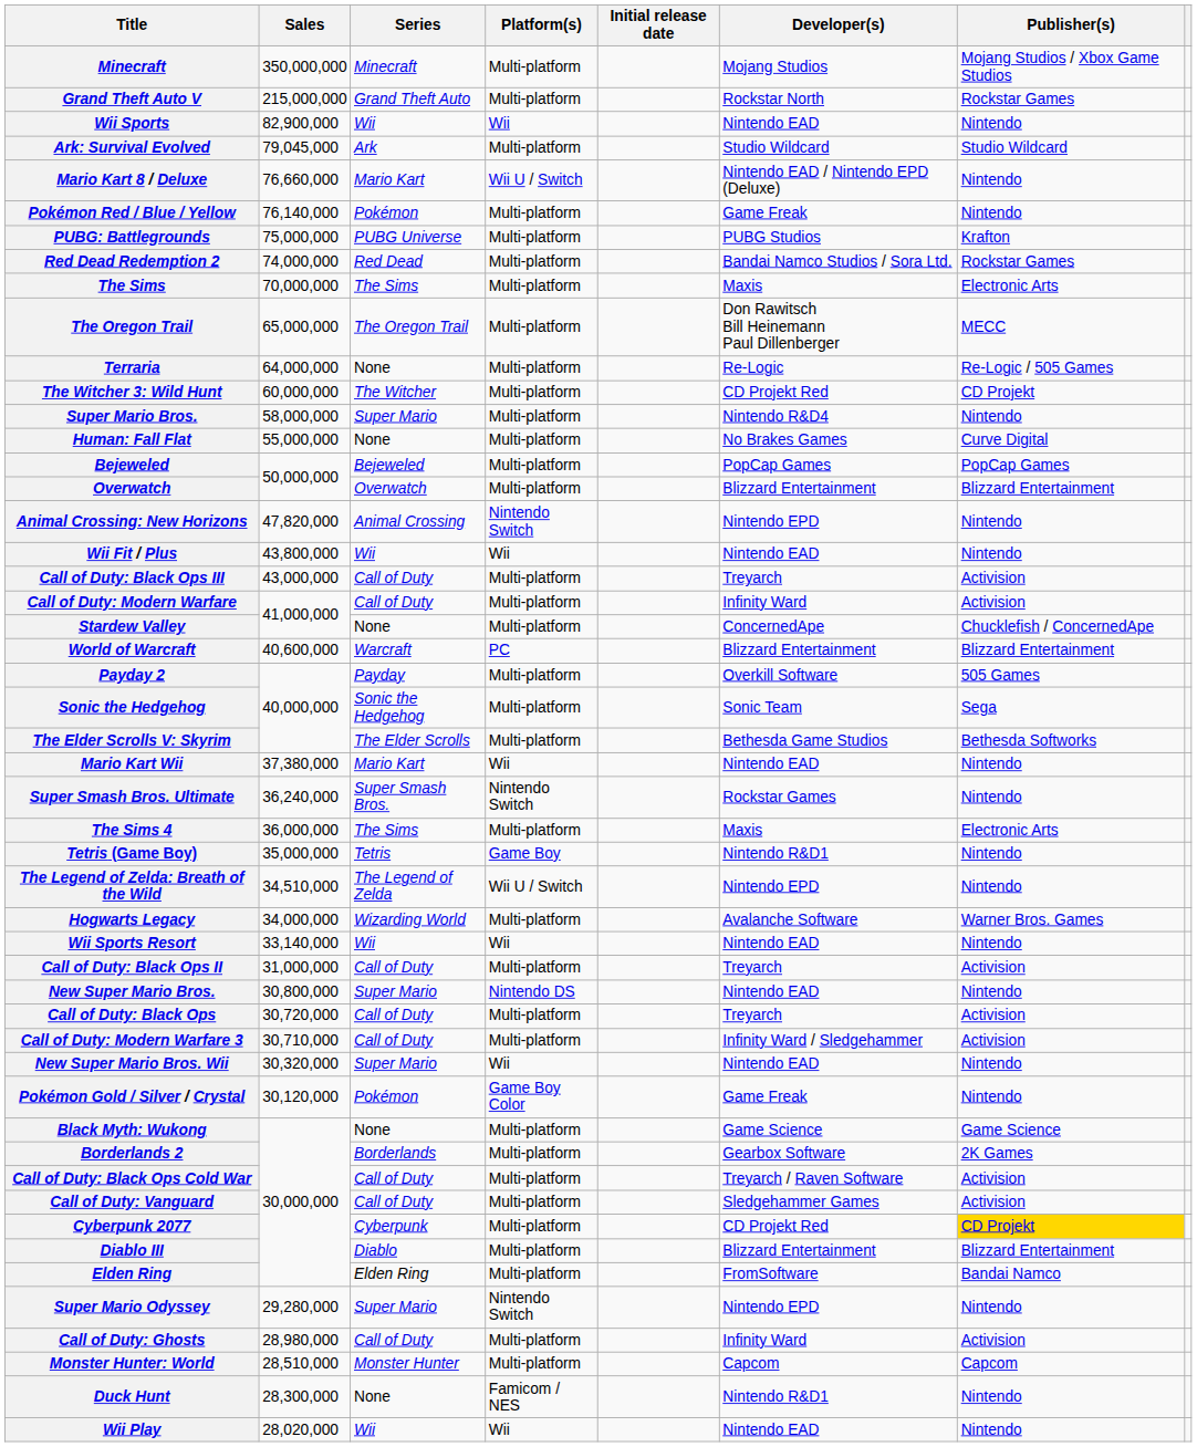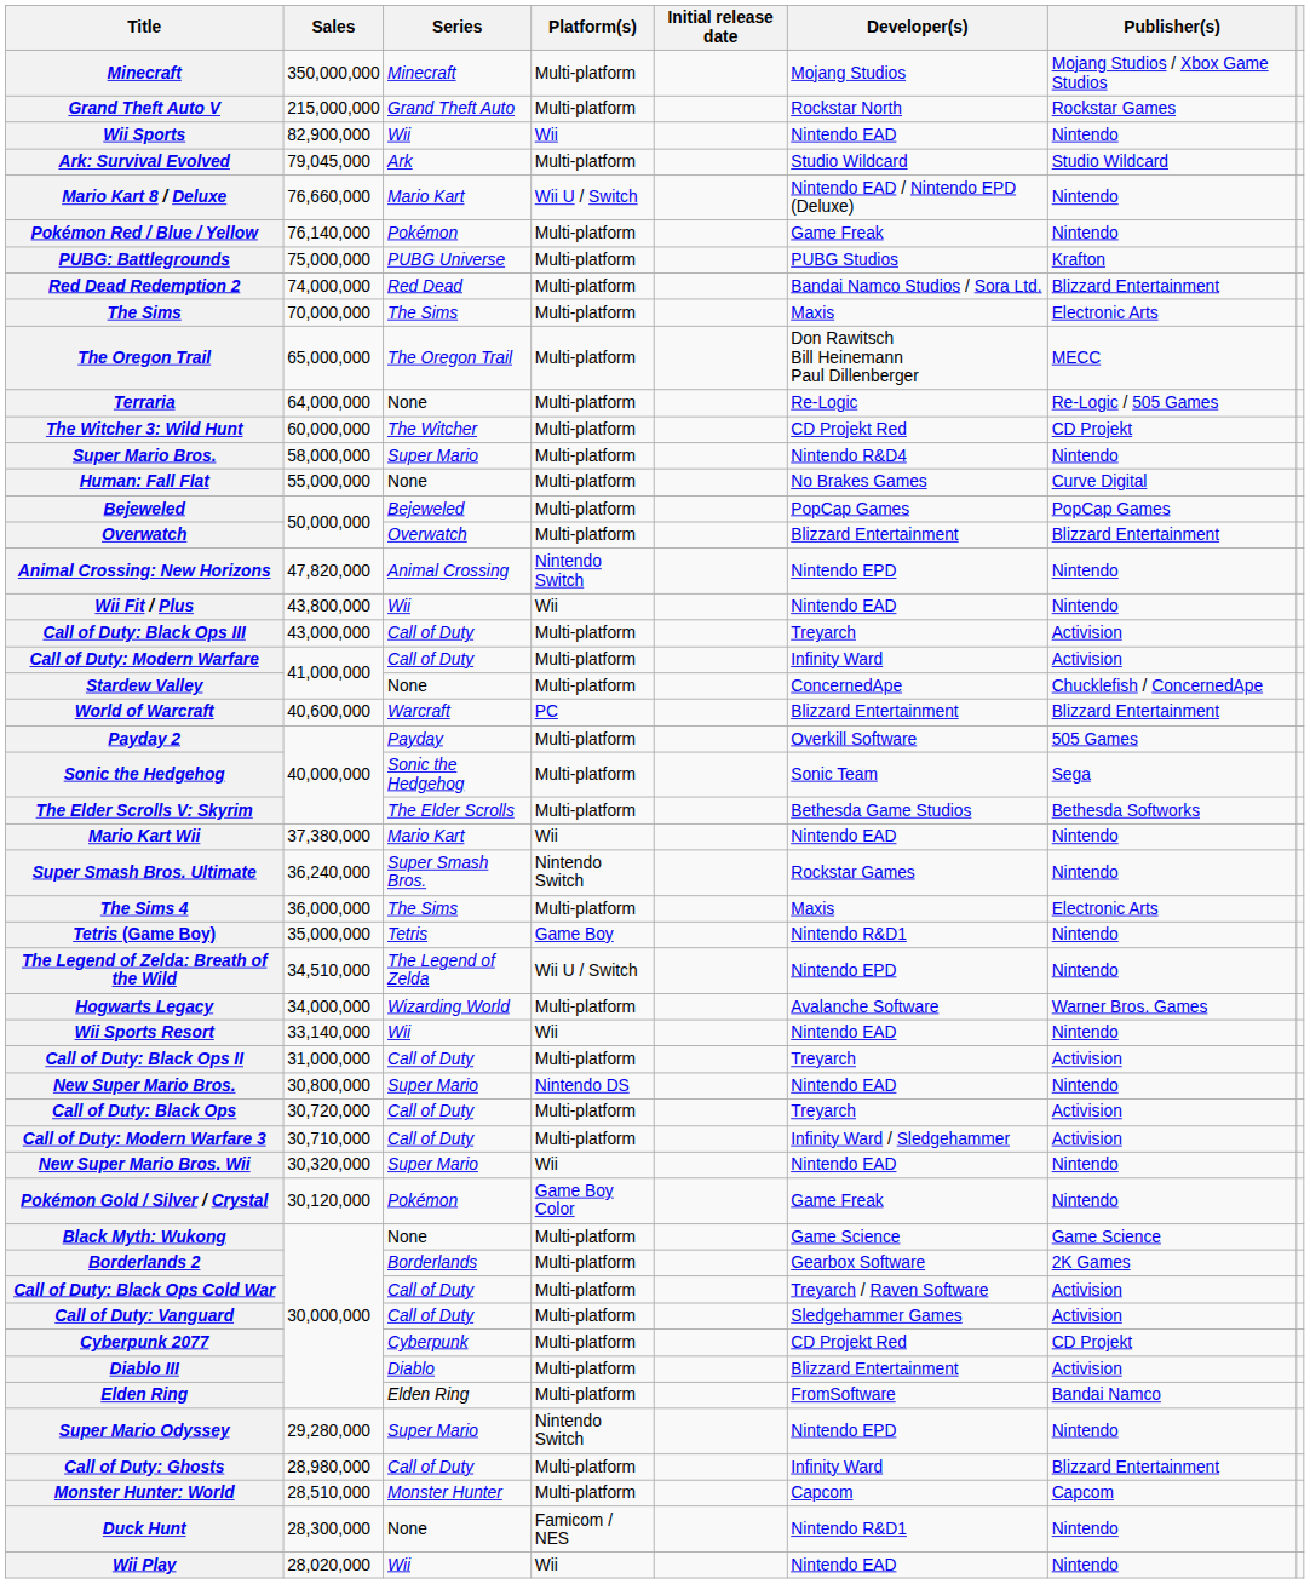 <table class="wikitable sortable plainrowheaders">
 <tr>
 <th scope="col">Title</th>
 <th scope="col">Sales</th>
 <th scope="col">Series</th>
 <th scope="col">Platform(s)</th>
 <th scope="col">Initial release date</th>
 <th scope="col">Developer(s)</th>
 <th scope="col">Publisher(s)</th>
 <th scope="col" class="unsortable"></th>
 </tr>
 <tr>
 <th scope=row><em><a href='#'>Minecraft</a></em></th>
 <td>350,000,000</td>
 <td><em><a href='#'>Minecraft</a></em></td>
 <td>Multi-platform</td>
 <td></td>
 <td><a href='#'>Mojang Studios</a></td>
 <td><a href='#'>Mojang Studios</a> / <a href='#'>Xbox Game Studios</a></td>
 <td style="text-align:center;"></td>
 </tr>
 <tr>
 <th scope=row><em><a href='#'>Grand Theft Auto V</a></em></th>
 <td>215,000,000</td>
 <td><em><a href='#'>Grand Theft Auto</a></em></td>
 <td>Multi-platform</td>
 <td></td>
 <td><a href='#'>Rockstar North</a></td>
 <td><a href='#'>Rockstar Games</a></td>
 <td style="text-align:center;"></td>
 </tr>
 <tr>
 <th scope=row><em><a href='#'>Wii Sports</a></em></th>
 <td>82,900,000</td>
 <td><em><a href='#'>Wii</a></em></td>
 <td><a href='#'>Wii</a></td>
 <td></td>
 <td><a href='#'>Nintendo EAD</a></td>
 <td><a href='#'>Nintendo</a></td>
 <td style="text-align:center;"></td>
 </tr>
 <tr>
 <th scope="row"><em><a href='#'>Ark: Survival Evolved</a></em></th>
 <td>79,045,000</td>
 <td><a href='#'><em>Ark</em></a></td>
 <td>Multi-platform</td>
 <td></td>
 <td><a href='#'>Studio Wildcard</a></td>
 <td><a href='#'>Studio Wildcard</a></td>
 <td style="text-align:center;"></td>
 </tr>
 <tr>
 <th scope="row"><em><a href='#'>Mario Kart 8</a> / <a href='#'>Deluxe</a></em></th>
 <td>76,660,000</td>
 <td><em><a href='#'>Mario Kart</a></em></td>
 <td><a href='#'>Wii U</a> / <a href='#'>Switch</a></td>
 <td></td>
 <td><a href='#'>Nintendo EAD</a> / <a href='#'>Nintendo EPD</a> (Deluxe)</td>
 <td><a href='#'>Nintendo</a></td>
 <td style="text-align:center;"></td>
 </tr>
 <tr>
 <th scope=row><em><a href='#'>Pokémon Red / Blue / Yellow</a></em></th>
 <td>76,140,000</td>
 <td><em><a href='#'>Pokémon</a></em></td>
 <td>Multi-platform</td>
 <td></td>
 <td><a href='#'>Game Freak</a></td>
 <td><a href='#'>Nintendo</a></td>
 <td style="text-align:center;"></td>
 </tr>
 <tr>
 <th scope=row><em><a href='#'>PUBG: Battlegrounds</a></em></th>
 <td>75,000,000</td>
 <td><em><a href='#'>PUBG Universe</a></em></td>
 <td>Multi-platform</td>
 <td></td>
 <td><a href='#'>PUBG Studios</a></td>
 <td><a href='#'>Krafton</a></td>
 <td style="text-align:center;"></td>
 </tr>
 <tr>
 <th scope=row><em><a href='#'>Red Dead Redemption 2</a></em></th>
 <td>74,000,000</td>
 <td><em><a href='#'>Red Dead</a></em></td>
 <td>Multi-platform</td>
 <td></td>
 <td><a href='#'>Bandai Namco Studios</a> / <a href='#'>Sora Ltd.</a></td>
-<td><a href='#'>Rockstar Games</a></td>
+<td><a href='#'>Blizzard Entertainment</a></td>
 <td style="text-align:center;"></td>
 </tr>
 <tr>
 <th scope=row><em><a href='#'>The Sims</a></em></th>
 <td>70,000,000</td>
 <td><em><a href='#'>The Sims</a></em></td>
 <td>Multi-platform</td>
 <td></td>
 <td><a href='#'>Maxis</a></td>
 <td><a href='#'>Electronic Arts</a></td>
 <td style="text-align:center;"></td>
 </tr>
 <tr>
 <th scope=row><em><a href='#'>The Oregon Trail</a></em></th>
 <td>65,000,000</td>
 <td><em><a href='#'>The Oregon Trail</a></em></td>
 <td>Multi-platform</td>
 <td></td>
 <td>Don Rawitsch<br>Bill Heinemann<br>Paul Dillenberger</td>
 <td><a href='#'>MECC</a></td>
 <td style="text-align:center;"></td>
 </tr>
 <tr>
 <th scope=row><em><a href='#'>Terraria</a></em></th>
 <td>64,000,000</td>
 <td>None</td>
 <td>Multi-platform</td>
 <td></td>
 <td><a href='#'>Re-Logic</a></td>
 <td><a href='#'>Re-Logic</a> / <a href='#'>505 Games</a></td>
 <td style="text-align:center;"></td>
 </tr>
 <tr>
 <th scope=row><em><a href='#'>The Witcher 3: Wild Hunt</a></em></th>
 <td>60,000,000</td>
 <td><em><a href='#'>The Witcher</a></em></td>
 <td>Multi-platform</td>
 <td></td>
 <td><a href='#'>CD Projekt Red</a></td>
 <td><a href='#'>CD Projekt</a></td>
 <td style="text-align:center;"></td>
 </tr>
 <tr>
 <th scope=row><em><a href='#'>Super Mario Bros.</a></em></th>
 <td>58,000,000</td>
 <td><em><a href='#'>Super Mario</a></em></td>
 <td>Multi-platform</td>
 <td></td>
 <td><a href='#'>Nintendo R&D4</a></td>
 <td><a href='#'>Nintendo</a></td>
 <td style="text-align:center;"></td>
 </tr>
 <tr>
 <th scope=row><em><a href='#'>Human: Fall Flat</a></em></th>
 <td>55,000,000</td>
 <td>None</td>
 <td>Multi-platform</td>
 <td></td>
 <td><a href='#'>No Brakes Games</a></td>
 <td><a href='#'>Curve Digital</a></td>
 <td style="text-align:center;"></td>
 </tr>
 <tr>
 <th scope=row><em><a href='#'>Bejeweled</a></em></th>
 <td rowspan="2">50,000,000</td>
 <td><em><a href='#'>Bejeweled</a></em></td>
 <td>Multi-platform</td>
 <td></td>
 <td><a href='#'>PopCap Games</a></td>
 <td><a href='#'>PopCap Games</a></td>
 <td style="text-align:center;"></td>
 </tr>
 <tr>
 <th scope=row><em><a href='#'>Overwatch</a></em></th>
 <td><em><a href='#'>Overwatch</a></em></td>
 <td>Multi-platform</td>
 <td></td>
 <td><a href='#'>Blizzard Entertainment</a></td>
 <td><a href='#'>Blizzard Entertainment</a></td>
 <td style="text-align:center;"></td>
 </tr>
 <tr>
 <th scope=row><em><a href='#'>Animal Crossing: New Horizons</a></em></th>
 <td>47,820,000</td>
 <td><em><a href='#'>Animal Crossing</a></em></td>
 <td><a href='#'>Nintendo Switch</a></td>
 <td></td>
 <td><a href='#'>Nintendo EPD</a></td>
 <td><a href='#'>Nintendo</a></td>
 <td style="text-align:center;"></td>
 </tr>
 <tr>
 <th scope=row><em><a href='#'>Wii Fit</a> / <a href='#'>Plus</a></em></th>
 <td>43,800,000</td>
 <td><em><a href='#'>Wii</a></em></td>
 <td>Wii</td>
 <td></td>
 <td><a href='#'>Nintendo EAD</a></td>
 <td><a href='#'>Nintendo</a></td>
 <td style="text-align:center;"></td>
 </tr>
 <tr>
 <th scope=row><em><a href='#'>Call of Duty: Black Ops III</a></em></th>
 <td>43,000,000</td>
 <td><em><a href='#'>Call of Duty</a></em></td>
 <td>Multi-platform</td>
 <td></td>
 <td><a href='#'>Treyarch</a></td>
 <td><a href='#'>Activision</a></td>
 <td style="text-align:center;"></td>
 </tr>
 <tr>
 <th scope="row"><a href='#'><em>Call of Duty: Modern Warfare</em></a></th>
 <td rowspan="2">41,000,000</td>
 <td><em><a href='#'>Call of Duty</a></em></td>
 <td>Multi-platform</td>
 <td></td>
 <td><a href='#'>Infinity Ward</a></td>
 <td><a href='#'>Activision</a></td>
 <td style="text-align:center;"></td>
 </tr>
 <tr>
 <th scope="row"><em><a href='#'>Stardew Valley</a></em></th>
 <td>None</td>
 <td>Multi-platform</td>
 <td></td>
 <td><a href='#'>ConcernedApe</a></td>
 <td><a href='#'>Chucklefish</a> / <a href='#'>ConcernedApe</a></td>
 <td style="text-align:center;"></td>
 </tr>
 <tr>
 <th scope=row><em><a href='#'>World of Warcraft</a></em></th>
 <td>40,600,000</td>
 <td><em><a href='#'>Warcraft</a></em></td>
 <td><a href='#'>PC</a></td>
 <td></td>
 <td><a href='#'>Blizzard Entertainment</a></td>
 <td><a href='#'>Blizzard Entertainment</a></td>
 <td style="text-align:center;"></td>
 </tr>
 <tr>
 <th scope="row"><a href='#'><em>Payday 2</em></a></th>
 <td rowspan="3">40,000,000</td>
 <td><a href='#'><em>Payday</em></a></td>
 <td>Multi-platform</td>
 <td></td>
 <td><a href='#'>Overkill Software</a></td>
 <td><a href='#'>505 Games</a></td>
 <td style="text-align:center;"></td>
 </tr>
 <tr>
 <th scope=row><em><a href='#'>Sonic the Hedgehog</a></em></th>
 <td><em><a href='#'>Sonic the Hedgehog</a></em></td>
 <td>Multi-platform</td>
 <td></td>
 <td><a href='#'>Sonic Team</a></td>
 <td><a href='#'>Sega</a></td>
 <td style="text-align:center;"></td>
 </tr>
 <tr>
 <th scope=row><em><a href='#'>The Elder Scrolls V: Skyrim</a></em></th>
 <td><em><a href='#'>The Elder Scrolls</a></em></td>
 <td>Multi-platform</td>
 <td></td>
 <td><a href='#'>Bethesda Game Studios</a></td>
 <td><a href='#'>Bethesda Softworks</a></td>
 <td style="text-align:center;"></td>
 </tr>
 <tr>
 <th scope=row><em><a href='#'>Mario Kart Wii</a></em></th>
 <td>37,380,000</td>
 <td><em><a href='#'>Mario Kart</a></em></td>
 <td>Wii</td>
 <td></td>
 <td><a href='#'>Nintendo EAD</a></td>
 <td><a href='#'>Nintendo</a></td>
 <td style="text-align:center;"></td>
 </tr>
 <tr>
 <th scope=row><em><a href='#'>Super Smash Bros. Ultimate</a></em></th>
 <td>36,240,000</td>
 <td><em><a href='#'>Super Smash Bros.</a></em></td>
 <td>Nintendo Switch</td>
 <td></td>
 <td><a href='#'>Rockstar Games</a></td>
 <td><a href='#'>Nintendo</a></td>
 <td style="text-align:center;"></td>
 </tr>
 <tr>
 <th scope=row><em><a href='#'>The Sims 4</a></em></th>
 <td>36,000,000</td>
 <td><em><a href='#'>The Sims</a></em></td>
 <td>Multi-platform</td>
 <td></td>
 <td><a href='#'>Maxis</a></td>
 <td><a href='#'>Electronic Arts</a></td>
 <td style="text-align:center;"></td>
 </tr>
 <tr>
 <th scope=row><a href='#'><em>Tetris</em> (Game Boy)</a></th>
 <td>35,000,000</td>
 <td><em><a href='#'>Tetris</a></em></td>
 <td><a href='#'>Game Boy</a></td>
 <td></td>
 <td><a href='#'>Nintendo R&D1</a></td>
 <td><a href='#'>Nintendo</a></td>
 <td style="text-align:center;"></td>
 </tr>
 <tr>
 <th scope=row><em><a href='#'>The Legend of Zelda: Breath of the Wild</a></em></th>
 <td>34,510,000</td>
 <td><em><a href='#'>The Legend of Zelda</a></em></td>
 <td>Wii U / Switch</td>
 <td></td>
 <td><a href='#'>Nintendo EPD</a></td>
 <td><a href='#'>Nintendo</a></td>
 <td style="text-align:center;"></td>
 </tr>
 <tr>
 <th scope="row"><em><a href='#'>Hogwarts Legacy</a></em></th>
 <td>34,000,000</td>
 <td><a href='#'><em>Wizarding World</em></a></td>
 <td>Multi-platform</td>
 <td></td>
 <td><a href='#'>Avalanche Software</a></td>
 <td><a href='#'>Warner Bros. Games</a></td>
 <td style="text-align:center;"></td>
 </tr>
 <tr>
 <th scope=row><em><a href='#'>Wii Sports Resort</a></em></th>
 <td>33,140,000</td>
 <td><em><a href='#'>Wii</a></em></td>
 <td>Wii</td>
 <td></td>
 <td><a href='#'>Nintendo EAD</a></td>
 <td><a href='#'>Nintendo</a></td>
 <td style="text-align:center;"></td>
 </tr>
 <tr>
 <th scope=row><em><a href='#'>Call of Duty: Black Ops II</a></em></th>
 <td>31,000,000</td>
 <td><em><a href='#'>Call of Duty</a></em></td>
 <td>Multi-platform</td>
 <td></td>
 <td><a href='#'>Treyarch</a></td>
 <td><a href='#'>Activision</a></td>
 <td style="text-align:center;"></td>
 </tr>
 <tr>
 <th scope=row><em><a href='#'>New Super Mario Bros.</a></em></th>
 <td>30,800,000</td>
 <td><em><a href='#'>Super Mario</a></em></td>
 <td><a href='#'>Nintendo DS</a></td>
 <td></td>
 <td><a href='#'>Nintendo EAD</a></td>
 <td><a href='#'>Nintendo</a></td>
 <td style="text-align:center;"></td>
 </tr>
 <tr>
 <th scope=row><em><a href='#'>Call of Duty: Black Ops</a></em></th>
 <td>30,720,000</td>
 <td><em><a href='#'>Call of Duty</a></em></td>
 <td>Multi-platform</td>
 <td></td>
 <td><a href='#'>Treyarch</a></td>
 <td><a href='#'>Activision</a></td>
 <td style="text-align:center;"></td>
 </tr>
 <tr>
 <th scope="row"><em><a href='#'>Call of Duty: Modern Warfare 3</a></em></th>
 <td>30,710,000</td>
 <td><em><a href='#'>Call of Duty</a></em></td>
 <td>Multi-platform</td>
 <td></td>
 <td><a href='#'>Infinity Ward</a> / <a href='#'>Sledgehammer</a></td>
 <td><a href='#'>Activision</a></td>
 <td style="text-align:center;"></td>
 </tr>
 <tr>
 <th scope=row><em><a href='#'>New Super Mario Bros. Wii</a></em></th>
 <td>30,320,000</td>
 <td><em><a href='#'>Super Mario</a></em></td>
 <td>Wii</td>
 <td></td>
 <td><a href='#'>Nintendo EAD</a></td>
 <td><a href='#'>Nintendo</a></td>
 <td style="text-align:center;"></td>
 </tr>
 <tr>
 <th scope=row><em><a href='#'>Pokémon Gold / Silver</a> / <a href='#'>Crystal</a></em></th>
 <td>30,120,000</td>
 <td><em><a href='#'>Pokémon</a></em></td>
 <td><a href='#'>Game Boy Color</a></td>
 <td></td>
 <td><a href='#'>Game Freak</a></td>
 <td><a href='#'>Nintendo</a></td>
 <td style="text-align:center;"></td>
 </tr>
 <tr>
 <th scope=row><em><a href='#'>Black Myth: Wukong</a></em></th>
 <td rowspan="7">30,000,000</td>
 <td>None</td>
 <td>Multi-platform</td>
 <td></td>
 <td><a href='#'>Game Science</a></td>
 <td><a href='#'>Game Science</a></td>
 <td style="text-align:center;"></td>
 </tr>
 <tr>
 <th scope=row><em><a href='#'>Borderlands 2</a></em></th>
 <td><em><a href='#'>Borderlands</a></em></td>
 <td>Multi-platform</td>
 <td></td>
 <td><a href='#'>Gearbox Software</a></td>
 <td><a href='#'>2K Games</a></td>
 <td style="text-align:center;"></td>
 </tr>
 <tr>
 <th scope="row"><em><a href='#'>Call of Duty: Black Ops Cold War</a></em></th>
 <td><em><a href='#'>Call of Duty</a></em></td>
 <td>Multi-platform</td>
 <td></td>
 <td><a href='#'>Treyarch</a> / <a href='#'>Raven Software</a></td>
 <td><a href='#'>Activision</a></td>
 <td style="text-align:center;"></td>
 </tr>
 <tr>
 <th scope=row><em><a href='#'>Call of Duty: Vanguard</a></em></th>
 <td><em><a href='#'>Call of Duty</a></em></td>
 <td>Multi-platform</td>
 <td></td>
 <td><a href='#'>Sledgehammer Games</a></td>
 <td><a href='#'>Activision</a></td>
 <td style="text-align:center;"></td>
 </tr>
 <tr>
 <th scope=row><em><a href='#'>Cyberpunk 2077</a></em></th>
 <td><em><a href='#'>Cyberpunk</a></em></td>
 <td>Multi-platform</td>
 <td></td>
 <td><a href='#'>CD Projekt Red</a></td>
-<td style="background: gold;"><a href='#'>CD Projekt</a></td>
+<td><a href='#'>CD Projekt</a></td>
 <td align="center"></td>
 </tr>
 <tr>
 <th scope="row"><em><a href='#'>Diablo III</a></em></th>
 <td><em><a href='#'>Diablo</a></em></td>
 <td>Multi-platform</td>
 <td></td>
 <td><a href='#'>Blizzard Entertainment</a></td>
-<td><a href='#'>Blizzard Entertainment</a></td>
+<td><a href='#'>Activision</a></td>
 <td style="text-align:center;"></td>
 </tr>
 <tr>
 <th scope="row"><em><a href='#'>Elden Ring</a></em></th>
 <td><em>Elden Ring</em></td>
 <td>Multi-platform</td>
 <td></td>
 <td><a href='#'>FromSoftware</a></td>
 <td><a href='#'>Bandai Namco</a></td>
 <td align="center"></td>
 </tr>
 <tr>
 <th scope="row"><em><a href='#'>Super Mario Odyssey</a></em></th>
 <td>29,280,000</td>
 <td><em><a href='#'>Super Mario</a></em></td>
 <td>Nintendo Switch</td>
 <td></td>
 <td><a href='#'>Nintendo EPD</a></td>
 <td><a href='#'>Nintendo</a></td>
 <td style="text-align:center;"></td>
 </tr>
 <tr>
 <th scope=row><em><a href='#'>Call of Duty: Ghosts</a></em></th>
 <td>28,980,000</td>
 <td><em><a href='#'>Call of Duty</a></em></td>
 <td>Multi-platform</td>
 <td></td>
 <td><a href='#'>Infinity Ward</a></td>
-<td><a href='#'>Activision</a></td>
+<td><a href='#'>Blizzard Entertainment</a></td>
 <td style="text-align:center;"></td>
 </tr>
 <tr>
 <th scope="row"><em><a href='#'>Monster Hunter: World</a></em></th>
 <td>28,510,000</td>
 <td><em><a href='#'>Monster Hunter</a></em></td>
 <td>Multi-platform</td>
 <td></td>
 <td><a href='#'>Capcom</a></td>
 <td><a href='#'>Capcom</a></td>
 <td style="text-align:center;"></td>
 </tr>
 <tr>
 <th scope=row><em><a href='#'>Duck Hunt</a></em></th>
 <td>28,300,000</td>
 <td>None</td>
 <td>Famicom / NES</td>
 <td></td>
 <td><a href='#'>Nintendo R&D1</a></td>
 <td><a href='#'>Nintendo</a></td>
 <td style="text-align:center;"></td>
 </tr>
 <tr>
 <th scope=row><em><a href='#'>Wii Play</a></em></th>
 <td>28,020,000</td>
 <td><em><a href='#'>Wii</a></em></td>
 <td>Wii</td>
 <td></td>
 <td><a href='#'>Nintendo EAD</a></td>
 <td><a href='#'>Nintendo</a></td>
 <td style="text-align:center;"></td>
 </tr>
 </table>
